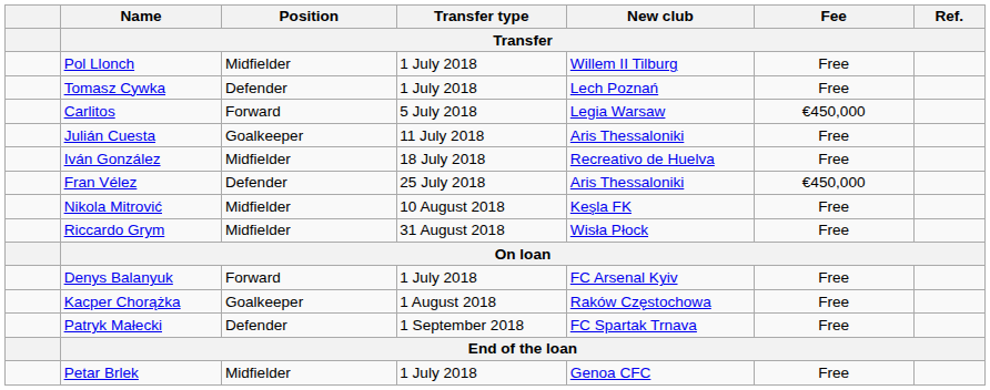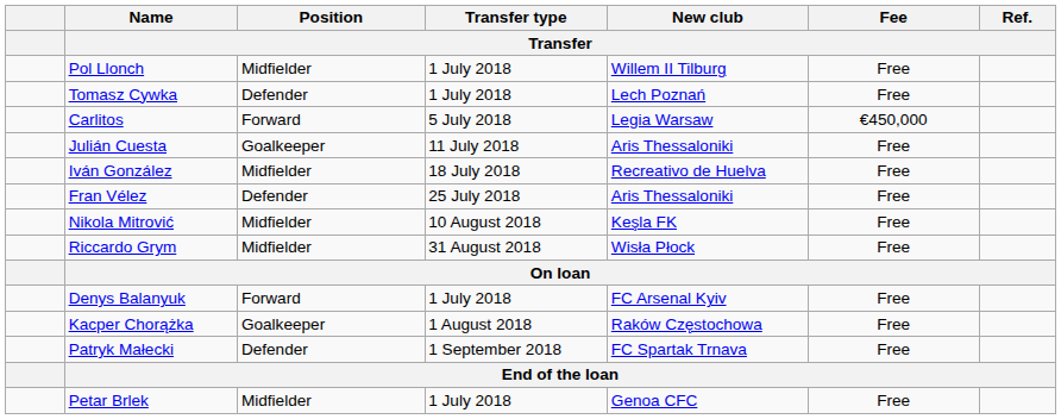 <table class="wikitable" style="width:100%; font-size:85%;">
 <tr>
 <th width="2%"></th>
 <th width="5%">Name</th>
 <th width="5%">Position</th>
 <th width="5%">Transfer type</th>
 <th width="5%">New club</th>
 <th width="5%">Fee</th>
 <th width="2%">Ref.</th>
 </tr>
 <tr>
 <th></th>
 <th colspan="6" align="center">Transfer</th>
 </tr>
 <tr>
 <td align=center></td>
 <td align=left> <a href='#'>Pol Llonch</a></td>
 <td align=left>Midfielder</td>
 <td align=left>1 July 2018</td>
 <td align=left> <a href='#'>Willem II Tilburg</a></td>
 <td align=center>Free</td>
 <td></td>
 </tr>
 <tr>
 <td align=center></td>
 <td align=left> <a href='#'>Tomasz Cywka</a></td>
 <td align=left>Defender</td>
 <td align=left>1 July 2018</td>
 <td align=left> <a href='#'>Lech Poznań</a></td>
 <td align=center>Free</td>
 <td></td>
 </tr>
 <tr>
 <td align=center></td>
 <td align=left> <a href='#'>Carlitos</a></td>
 <td align=left>Forward</td>
 <td align=left>5 July 2018</td>
 <td align=left> <a href='#'>Legia Warsaw</a></td>
 <td align=center>€450,000</td>
 <td></td>
 </tr>
 <tr>
 <td align=center></td>
 <td align=left> <a href='#'>Julián Cuesta</a></td>
 <td align=left>Goalkeeper</td>
 <td align=left>11 July 2018</td>
 <td align=left> <a href='#'>Aris Thessaloniki</a></td>
 <td align=center>Free</td>
 <td></td>
 </tr>
 <tr>
 <td align=center></td>
 <td align=left> <a href='#'>Iván González</a></td>
 <td align=left>Midfielder</td>
 <td align=left>18 July 2018</td>
 <td align=left> <a href='#'>Recreativo de Huelva</a></td>
 <td align=center>Free</td>
 <td></td>
 </tr>
 <tr>
 <td align=center></td>
 <td align=left> <a href='#'>Fran Vélez</a></td>
 <td align=left>Defender</td>
 <td align=left>25 July 2018</td>
 <td align=left> <a href='#'>Aris Thessaloniki</a></td>
-<td align=center>€450,000</td>
+<td align=center>Free</td>
 <td></td>
 </tr>
 <tr>
 <td align=center></td>
 <td align=left> <a href='#'>Nikola Mitrović</a></td>
 <td align=left>Midfielder</td>
 <td align=left>10 August 2018</td>
 <td align=left> <a href='#'>Keşla FK</a></td>
 <td align=center>Free</td>
 <td></td>
 </tr>
 <tr>
 <td align=center></td>
 <td align=left> <a href='#'>Riccardo Grym</a></td>
 <td align=left>Midfielder</td>
 <td align=left>31 August 2018</td>
 <td align=left> <a href='#'>Wisła Płock</a></td>
 <td align=center>Free</td>
 <td></td>
 </tr>
 <tr>
 <th></th>
 <th colspan="6" align="center">On loan</th>
 </tr>
 <tr>
 <td align=center></td>
 <td align=left> <a href='#'>Denys Balanyuk</a></td>
 <td align=left>Forward</td>
 <td align=left>1 July 2018</td>
 <td align=left> <a href='#'>FC Arsenal Kyiv</a></td>
 <td align=center>Free</td>
 <td></td>
 </tr>
 <tr>
 <td align=center></td>
 <td align=left> <a href='#'>Kacper Chorążka</a></td>
 <td align=left>Goalkeeper</td>
 <td align=left>1 August 2018</td>
 <td align=left> <a href='#'>Raków Częstochowa</a></td>
 <td align=center>Free</td>
 <td></td>
 </tr>
 <tr>
 <td align=center></td>
 <td align=left> <a href='#'>Patryk Małecki</a></td>
 <td align=left>Defender</td>
 <td align=left>1 September 2018</td>
 <td align=left> <a href='#'>FC Spartak Trnava</a></td>
 <td align=center>Free</td>
 <td></td>
 </tr>
 <tr>
 <th></th>
 <th colspan="6" align="center">End of the loan</th>
 </tr>
 <tr>
 <td align=center></td>
 <td align=left> <a href='#'>Petar Brlek</a></td>
 <td align=left>Midfielder</td>
 <td align=left>1 July 2018</td>
 <td align=left> <a href='#'>Genoa CFC</a></td>
 <td align=center>Free</td>
 <td></td>
 </tr>
 <tr>
 </tr>
 </table>
